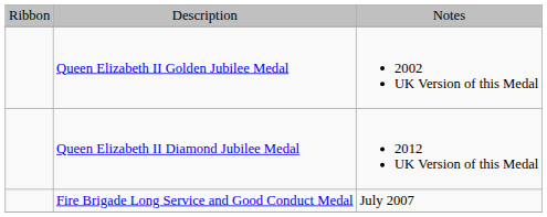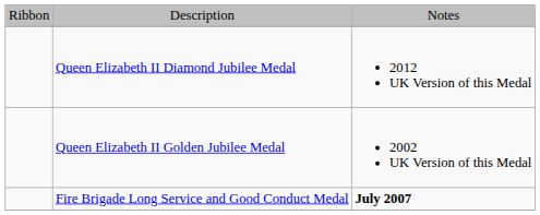 <table class="wikitable" style="margin:1em auto;">
 <tr style="background:silver;" align="center">
 <td>Ribbon</td>
 <td>Description</td>
 <td>Notes</td>
 </tr>
 <tr>
 </tr>
 <tr>
 <td></td>
+<td><a href='#'>Queen Elizabeth II Diamond Jubilee Medal</a></td>
+<td><br><ul><li>2012</li><li>UK Version of this Medal</li></ul></td>
+</tr>
+<tr>
+<td></td>
 <td><a href='#'>Queen Elizabeth II Golden Jubilee Medal</a></td>
 <td><br><ul><li>2002</li><li>UK Version of this Medal</li></ul></td>
 </tr>
 <tr>
 <td></td>
-<td><a href='#'>Queen Elizabeth II Diamond Jubilee Medal</a></td>
-<td><br><ul><li>2012</li><li>UK Version of this Medal</li></ul></td>
-</tr>
-<tr>
-<td></td>
 <td><a href='#'>Fire Brigade Long Service and Good Conduct Medal</a></td>
-<td>July 2007</td>
+<td><strong>July 2007</strong></td>
 </tr>
 <tr>
 </tr>
 </table>
